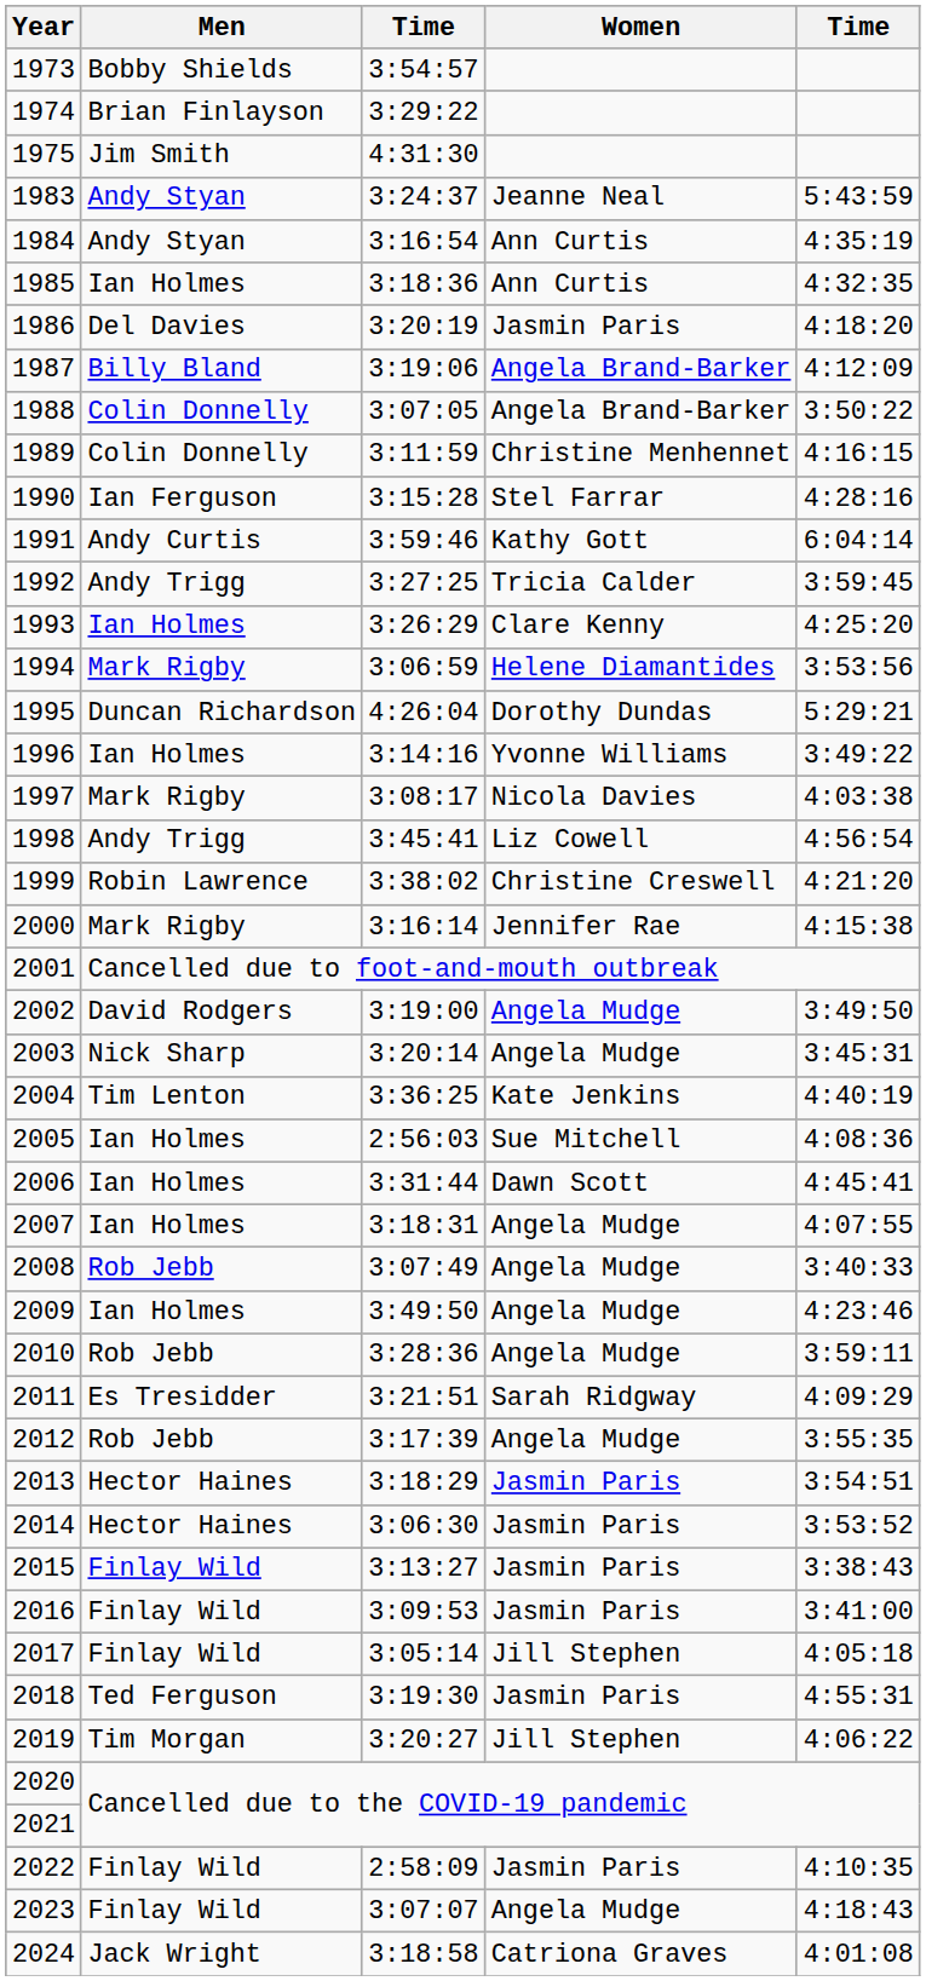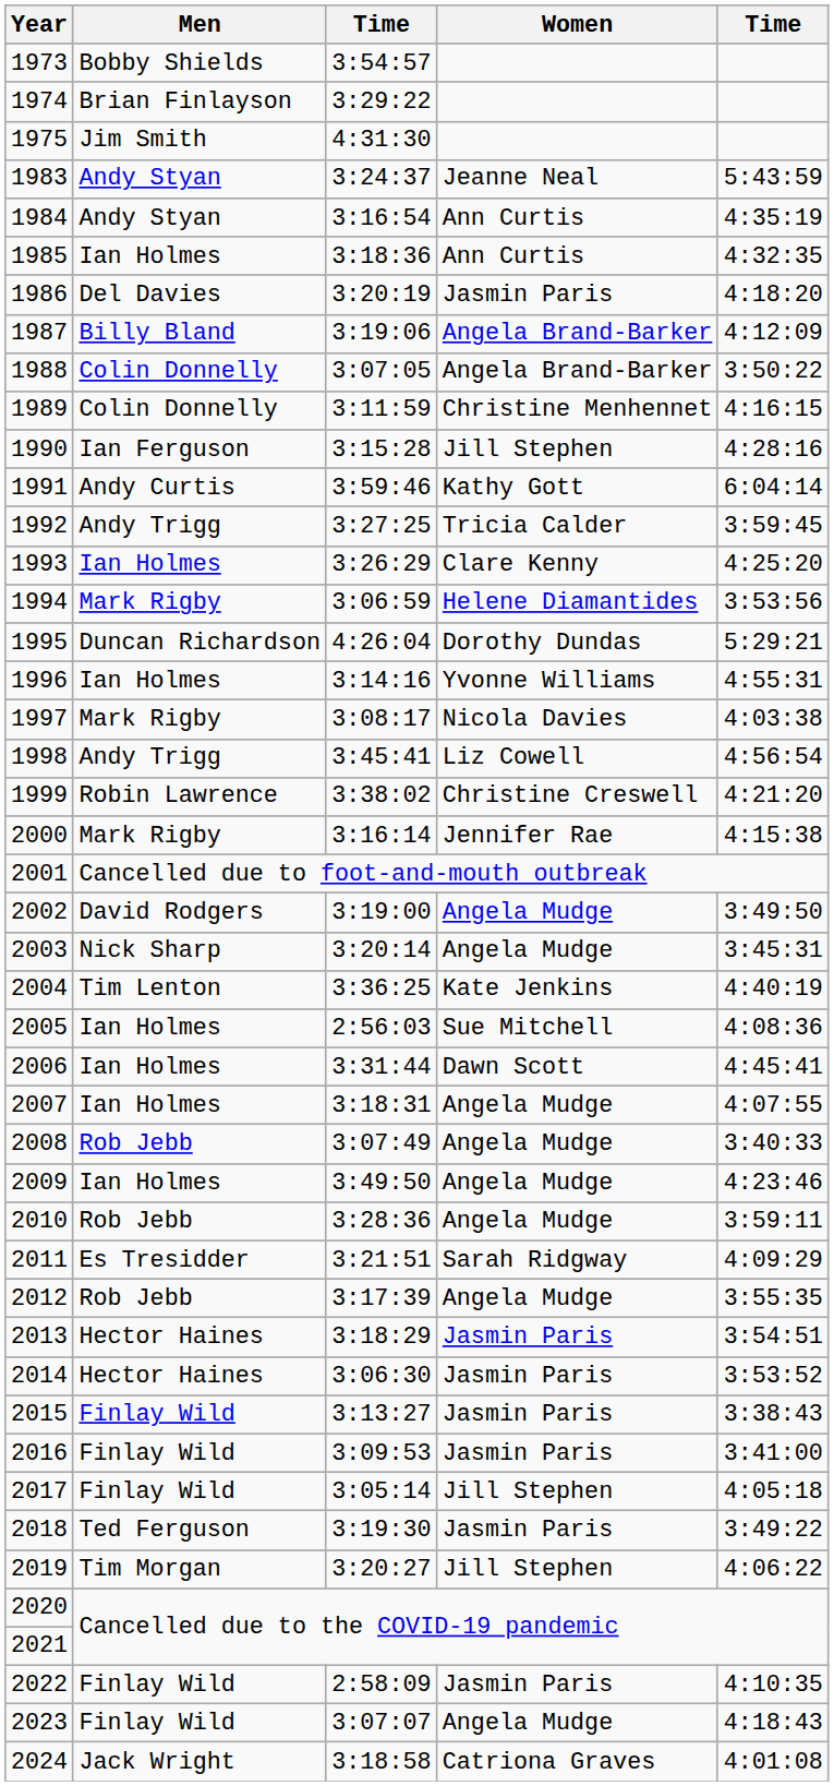 <table class="wikitable sortable">
 <tr>
 <th>Year</th>
 <th>Men</th>
 <th>Time</th>
 <th>Women</th>
 <th>Time</th>
 </tr>
 <tr>
 <td>1973</td>
 <td>Bobby Shields</td>
 <td>3:54:57</td>
 <td></td>
 <td></td>
 </tr>
 <tr>
 <td>1974</td>
 <td>Brian Finlayson</td>
 <td>3:29:22</td>
 <td></td>
 <td></td>
 </tr>
 <tr>
 <td>1975</td>
 <td>Jim Smith</td>
 <td>4:31:30</td>
 <td></td>
 <td></td>
 </tr>
 <tr>
 <td>1983</td>
 <td><a href='#'>Andy Styan</a></td>
 <td>3:24:37</td>
 <td>Jeanne Neal</td>
 <td>5:43:59</td>
 </tr>
 <tr>
 <td>1984</td>
 <td>Andy Styan</td>
 <td>3:16:54</td>
 <td>Ann Curtis</td>
 <td>4:35:19</td>
 </tr>
 <tr>
 <td>1985</td>
 <td>Ian Holmes</td>
 <td>3:18:36</td>
 <td>Ann Curtis</td>
 <td>4:32:35</td>
 </tr>
 <tr>
 <td>1986</td>
 <td>Del Davies</td>
 <td>3:20:19</td>
 <td>Jasmin Paris</td>
 <td>4:18:20</td>
 </tr>
 <tr>
 <td>1987</td>
 <td><a href='#'>Billy Bland</a></td>
 <td>3:19:06</td>
 <td><a href='#'>Angela Brand-Barker</a></td>
 <td>4:12:09</td>
 </tr>
 <tr>
 <td>1988</td>
 <td><a href='#'>Colin Donnelly</a></td>
 <td>3:07:05</td>
 <td>Angela Brand-Barker</td>
 <td>3:50:22</td>
 </tr>
 <tr>
 <td>1989</td>
 <td>Colin Donnelly</td>
 <td>3:11:59</td>
 <td>Christine Menhennet</td>
 <td>4:16:15</td>
 </tr>
 <tr>
 <td>1990</td>
 <td>Ian Ferguson</td>
 <td>3:15:28</td>
-<td>Stel Farrar</td>
+<td>Jill Stephen</td>
 <td>4:28:16</td>
 </tr>
 <tr>
 <td>1991</td>
 <td>Andy Curtis</td>
 <td>3:59:46</td>
 <td>Kathy Gott</td>
 <td>6:04:14</td>
 </tr>
 <tr>
 <td>1992</td>
 <td>Andy Trigg</td>
 <td>3:27:25</td>
 <td>Tricia Calder</td>
 <td>3:59:45</td>
 </tr>
 <tr>
 <td>1993</td>
 <td><a href='#'>Ian Holmes</a></td>
 <td>3:26:29</td>
 <td>Clare Kenny</td>
 <td>4:25:20</td>
 </tr>
 <tr>
 <td>1994</td>
 <td><a href='#'>Mark Rigby</a></td>
 <td>3:06:59</td>
 <td><a href='#'>Helene Diamantides</a></td>
 <td>3:53:56</td>
 </tr>
 <tr>
 <td>1995</td>
 <td>Duncan Richardson</td>
 <td>4:26:04</td>
 <td>Dorothy Dundas</td>
 <td>5:29:21</td>
 </tr>
 <tr>
 <td>1996</td>
 <td>Ian Holmes</td>
 <td>3:14:16</td>
 <td>Yvonne Williams</td>
-<td>3:49:22</td>
+<td>4:55:31</td>
 </tr>
 <tr>
 <td>1997</td>
 <td>Mark Rigby</td>
 <td>3:08:17</td>
 <td>Nicola Davies</td>
 <td>4:03:38</td>
 </tr>
 <tr>
 <td>1998</td>
 <td>Andy Trigg</td>
 <td>3:45:41</td>
 <td>Liz Cowell</td>
 <td>4:56:54</td>
 </tr>
 <tr>
 <td>1999</td>
 <td>Robin Lawrence</td>
 <td>3:38:02</td>
 <td>Christine Creswell</td>
 <td>4:21:20</td>
 </tr>
 <tr>
 <td>2000</td>
 <td>Mark Rigby</td>
 <td>3:16:14</td>
 <td>Jennifer Rae</td>
 <td>4:15:38</td>
 </tr>
 <tr>
 <td>2001</td>
 <td colspan="4">Cancelled due to <a href='#'>foot-and-mouth outbreak</a></td>
 </tr>
 <tr>
 <td>2002</td>
 <td>David Rodgers</td>
 <td>3:19:00</td>
 <td><a href='#'>Angela Mudge</a></td>
 <td>3:49:50</td>
 </tr>
 <tr>
 <td>2003</td>
 <td>Nick Sharp</td>
 <td>3:20:14</td>
 <td>Angela Mudge</td>
 <td>3:45:31</td>
 </tr>
 <tr>
 <td>2004</td>
 <td>Tim Lenton</td>
 <td>3:36:25</td>
 <td>Kate Jenkins</td>
 <td>4:40:19</td>
 </tr>
 <tr>
 <td>2005</td>
 <td>Ian Holmes</td>
 <td>2:56:03</td>
 <td>Sue Mitchell</td>
 <td>4:08:36</td>
 </tr>
 <tr>
 <td>2006</td>
 <td>Ian Holmes</td>
 <td>3:31:44</td>
 <td>Dawn Scott</td>
 <td>4:45:41</td>
 </tr>
 <tr>
 <td>2007</td>
 <td>Ian Holmes</td>
 <td>3:18:31</td>
 <td>Angela Mudge</td>
 <td>4:07:55</td>
 </tr>
 <tr>
 <td>2008</td>
 <td><a href='#'>Rob Jebb</a></td>
 <td>3:07:49</td>
 <td>Angela Mudge</td>
 <td>3:40:33</td>
 </tr>
 <tr>
 <td>2009</td>
 <td>Ian Holmes</td>
 <td>3:49:50</td>
 <td>Angela Mudge</td>
 <td>4:23:46</td>
 </tr>
 <tr>
 <td>2010</td>
 <td>Rob Jebb</td>
 <td>3:28:36</td>
 <td>Angela Mudge</td>
 <td>3:59:11</td>
 </tr>
 <tr>
 <td>2011</td>
 <td>Es Tresidder</td>
 <td>3:21:51</td>
 <td>Sarah Ridgway</td>
 <td>4:09:29</td>
 </tr>
 <tr>
 <td>2012</td>
 <td>Rob Jebb</td>
 <td>3:17:39</td>
 <td>Angela Mudge</td>
 <td>3:55:35</td>
 </tr>
 <tr>
 <td>2013</td>
 <td>Hector Haines</td>
 <td>3:18:29</td>
 <td><a href='#'>Jasmin Paris</a></td>
 <td>3:54:51</td>
 </tr>
 <tr>
 <td>2014</td>
 <td>Hector Haines</td>
 <td>3:06:30</td>
 <td>Jasmin Paris</td>
 <td>3:53:52</td>
 </tr>
 <tr>
 <td>2015</td>
 <td><a href='#'>Finlay Wild</a></td>
 <td>3:13:27</td>
 <td>Jasmin Paris</td>
 <td>3:38:43</td>
 </tr>
 <tr>
 <td>2016</td>
 <td>Finlay Wild</td>
 <td>3:09:53</td>
 <td>Jasmin Paris</td>
 <td>3:41:00</td>
 </tr>
 <tr>
 <td>2017</td>
 <td>Finlay Wild</td>
 <td>3:05:14</td>
 <td>Jill Stephen</td>
 <td>4:05:18</td>
 </tr>
 <tr>
 <td>2018</td>
 <td>Ted Ferguson</td>
 <td>3:19:30</td>
 <td>Jasmin Paris</td>
-<td>4:55:31</td>
+<td>3:49:22</td>
 </tr>
 <tr>
 <td>2019</td>
 <td>Tim Morgan</td>
 <td>3:20:27</td>
 <td>Jill Stephen</td>
 <td>4:06:22</td>
 </tr>
 <tr>
 <td>2020</td>
 <td colspan="4" rowspan="2">Cancelled due to the <a href='#'>COVID-19 pandemic</a></td>
 </tr>
 <tr>
 <td>2021</td>
 </tr>
 <tr>
 <td>2022</td>
 <td>Finlay Wild</td>
 <td>2:58:09</td>
 <td>Jasmin Paris</td>
 <td>4:10:35</td>
 </tr>
 <tr>
 <td>2023</td>
 <td>Finlay Wild</td>
 <td>3:07:07</td>
 <td>Angela Mudge</td>
 <td>4:18:43</td>
 </tr>
 <tr>
 <td>2024</td>
 <td>Jack Wright</td>
 <td>3:18:58</td>
 <td>Catriona Graves</td>
 <td>4:01:08</td>
 </tr>
 </table>
